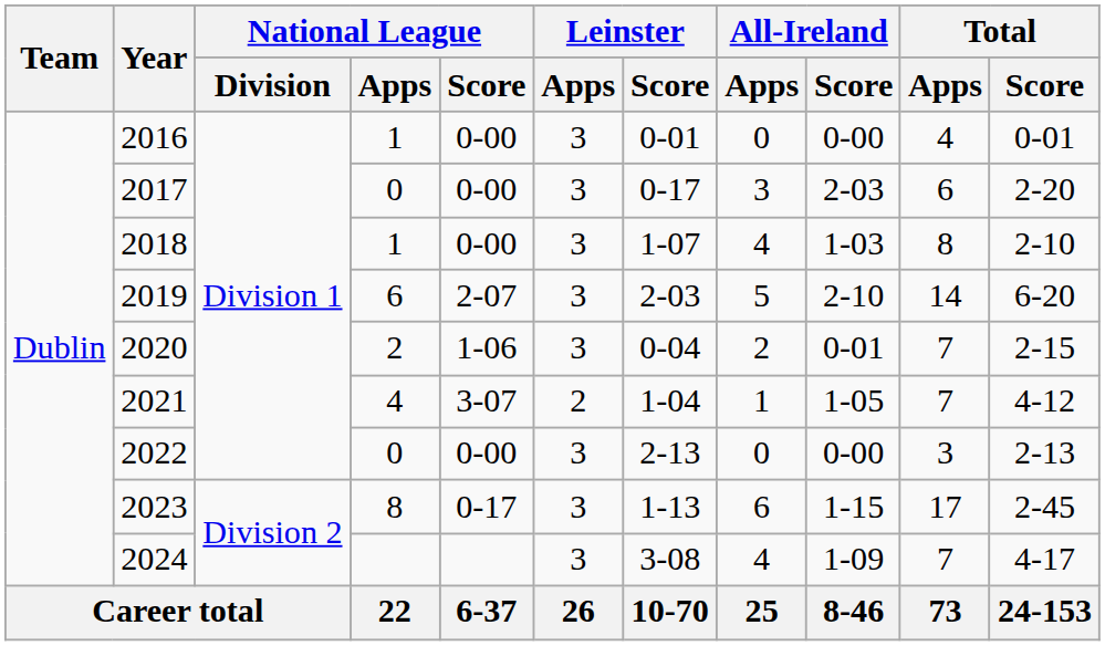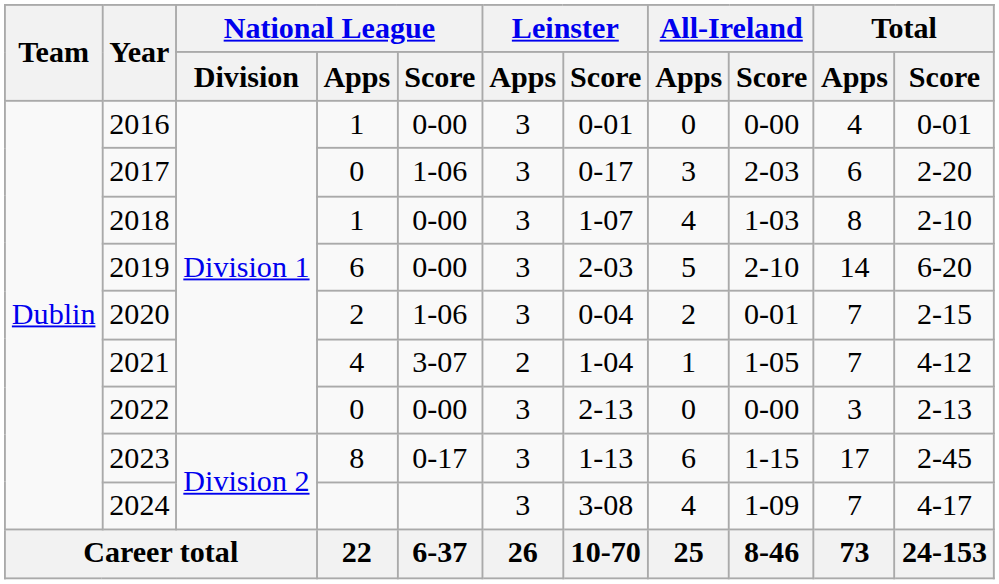 <table class="wikitable" style="text-align:center">
 <tr>
 <th rowspan="2">Team</th>
 <th rowspan="2">Year</th>
 <th colspan="3"><a href='#'>National League</a></th>
 <th colspan="2"><a href='#'>Leinster</a></th>
 <th colspan="2"><a href='#'>All-Ireland</a></th>
 <th colspan="2">Total</th>
 </tr>
 <tr>
 <th>Division</th>
 <th>Apps</th>
 <th>Score</th>
 <th>Apps</th>
 <th>Score</th>
 <th>Apps</th>
 <th>Score</th>
 <th>Apps</th>
 <th>Score</th>
 </tr>
 <tr>
 <td rowspan="9"><a href='#'>Dublin</a></td>
 <td>2016</td>
 <td rowspan="7"><a href='#'>Division 1</a></td>
 <td>1</td>
 <td>0-00</td>
 <td>3</td>
 <td>0-01</td>
 <td>0</td>
 <td>0-00</td>
 <td>4</td>
 <td>0-01</td>
 </tr>
 <tr>
 <td>2017</td>
 <td>0</td>
-<td>0-00</td>
+<td>1-06</td>
 <td>3</td>
 <td>0-17</td>
 <td>3</td>
 <td>2-03</td>
 <td>6</td>
 <td>2-20</td>
 </tr>
 <tr>
 <td>2018</td>
 <td>1</td>
 <td>0-00</td>
 <td>3</td>
 <td>1-07</td>
 <td>4</td>
 <td>1-03</td>
 <td>8</td>
 <td>2-10</td>
 </tr>
 <tr>
 <td>2019</td>
 <td>6</td>
-<td>2-07</td>
+<td>0-00</td>
 <td>3</td>
 <td>2-03</td>
 <td>5</td>
 <td>2-10</td>
 <td>14</td>
 <td>6-20</td>
 </tr>
 <tr>
 <td>2020</td>
 <td>2</td>
 <td>1-06</td>
 <td>3</td>
 <td>0-04</td>
 <td>2</td>
 <td>0-01</td>
 <td>7</td>
 <td>2-15</td>
 </tr>
 <tr>
 <td>2021</td>
 <td>4</td>
 <td>3-07</td>
 <td>2</td>
 <td>1-04</td>
 <td>1</td>
 <td>1-05</td>
 <td>7</td>
 <td>4-12</td>
 </tr>
 <tr>
 <td>2022</td>
 <td>0</td>
 <td>0-00</td>
 <td>3</td>
 <td>2-13</td>
 <td>0</td>
 <td>0-00</td>
 <td>3</td>
 <td>2-13</td>
 </tr>
 <tr>
 <td>2023</td>
 <td rowspan="2"><a href='#'>Division 2</a></td>
 <td>8</td>
 <td>0-17</td>
 <td>3</td>
 <td>1-13</td>
 <td>6</td>
 <td>1-15</td>
 <td>17</td>
 <td>2-45</td>
 </tr>
 <tr>
 <td>2024</td>
 <td></td>
 <td></td>
 <td>3</td>
 <td>3-08</td>
 <td>4</td>
 <td>1-09</td>
 <td>7</td>
 <td>4-17</td>
 </tr>
 <tr>
 <th colspan="3">Career total</th>
 <th>22</th>
 <th>6-37</th>
 <th>26</th>
 <th>10-70</th>
 <th>25</th>
 <th>8-46</th>
 <th>73</th>
 <th>24-153</th>
 </tr>
 </table>
